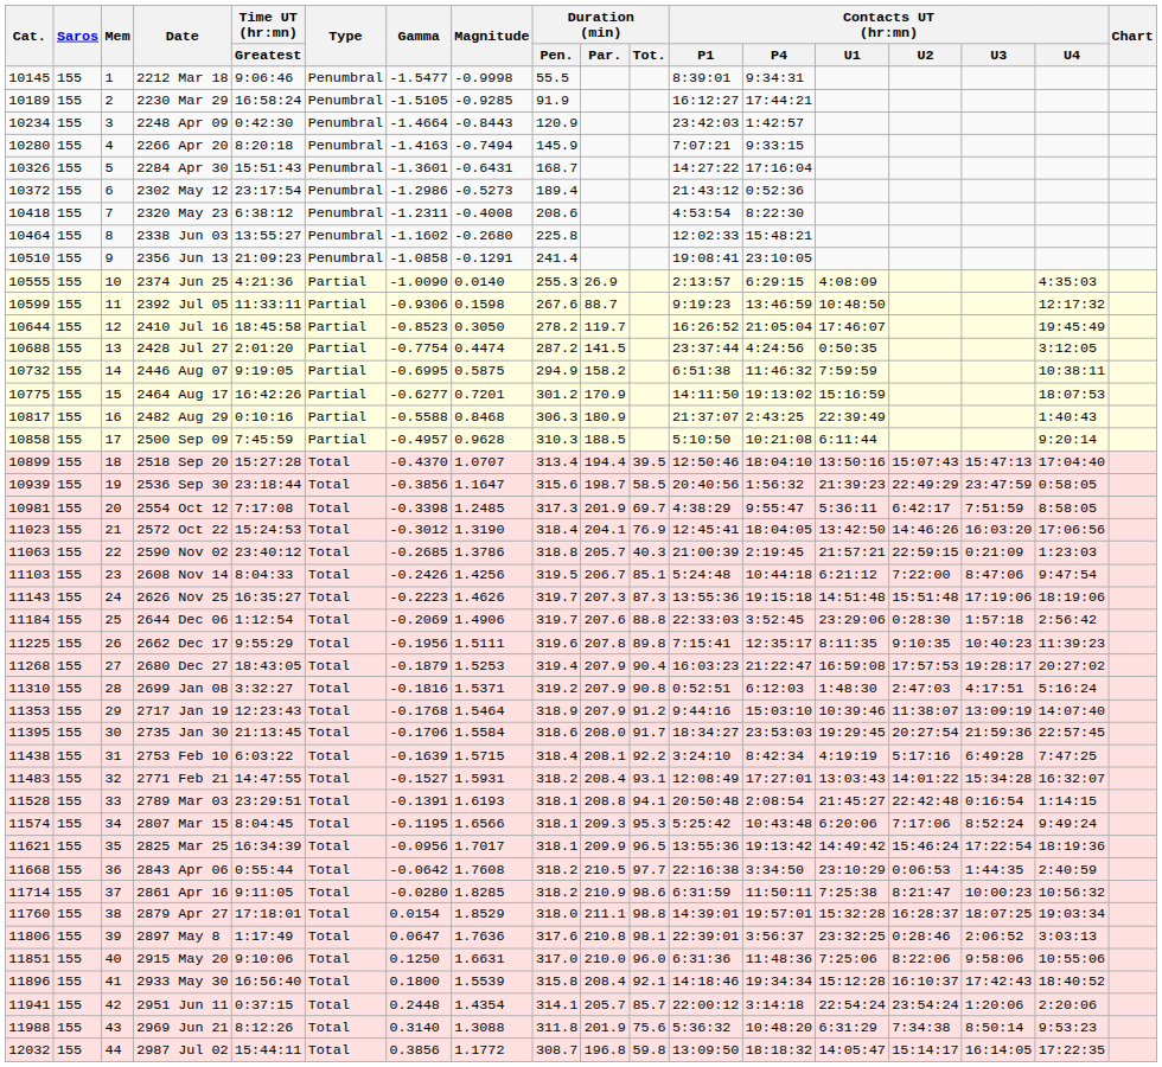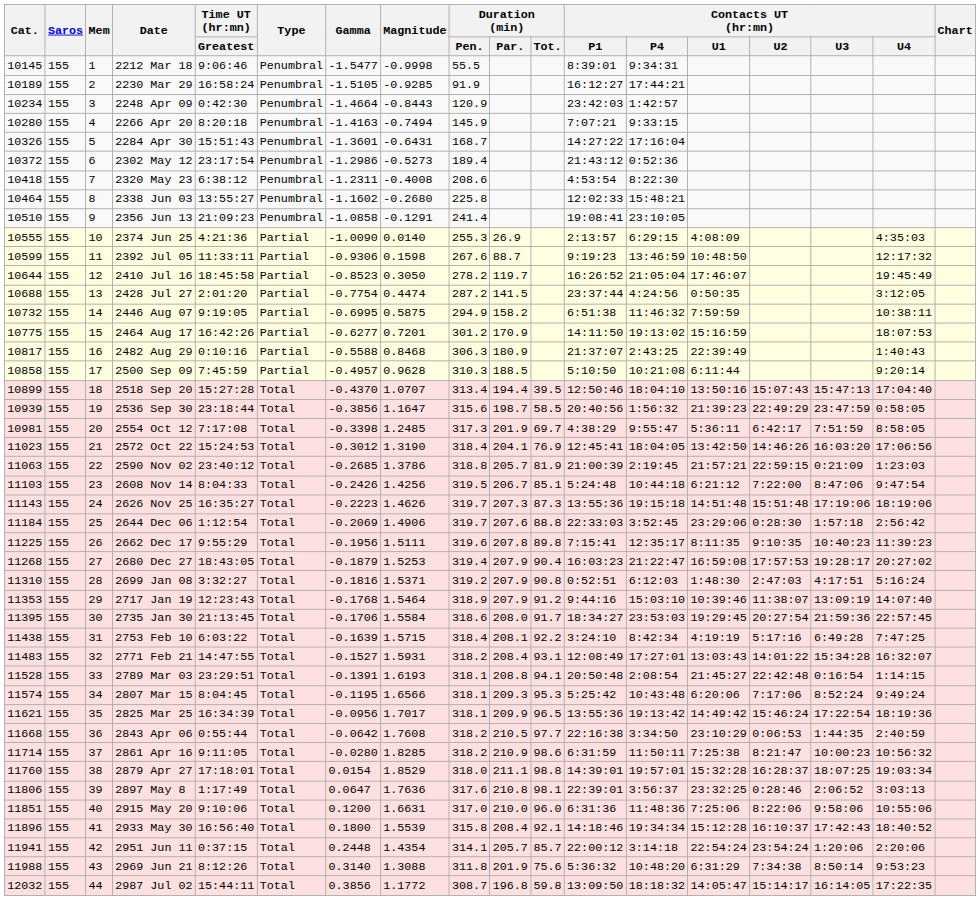 <table class=wikitable>
 <tr>
 <th rowspan=2>Cat.</th>
 <th rowspan=2><a href='#'>Saros</a></th>
 <th rowspan=2>Mem</th>
 <th rowspan=2>Date</th>
 <th>Time UT<br>(hr:mn)</th>
 <th rowspan=2>Type</th>
 <th rowspan=2>Gamma</th>
 <th rowspan=2>Magnitude</th>
 <th colspan=3>Duration<br>(min)</th>
 <th colspan=6>Contacts UT<br>(hr:mn)</th>
 <th rowspan=2>Chart</th>
 </tr>
 <tr>
 <th>Greatest</th>
 <th>Pen.</th>
 <th>Par.</th>
 <th>Tot.</th>
 <th>P1</th>
 <th>P4</th>
 <th>U1</th>
 <th>U2</th>
 <th>U3</th>
 <th>U4</th>
 </tr>
 <tr>
 <td>10145</td>
 <td>155</td>
 <td>1</td>
 <td>2212 Mar 18</td>
 <td>9:06:46</td>
 <td>Penumbral</td>
 <td>-1.5477</td>
 <td>-0.9998</td>
 <td>55.5</td>
 <td></td>
 <td></td>
 <td>8:39:01</td>
 <td>9:34:31</td>
 <td></td>
 <td></td>
 <td></td>
 <td></td>
 <td></td>
 </tr>
 <tr>
 <td>10189</td>
 <td>155</td>
 <td>2</td>
 <td>2230 Mar 29</td>
 <td>16:58:24</td>
 <td>Penumbral</td>
 <td>-1.5105</td>
 <td>-0.9285</td>
 <td>91.9</td>
 <td></td>
 <td></td>
 <td>16:12:27</td>
 <td>17:44:21</td>
 <td></td>
 <td></td>
 <td></td>
 <td></td>
 <td></td>
 </tr>
 <tr>
 <td>10234</td>
 <td>155</td>
 <td>3</td>
 <td>2248 Apr 09</td>
 <td>0:42:30</td>
 <td>Penumbral</td>
 <td>-1.4664</td>
 <td>-0.8443</td>
 <td>120.9</td>
 <td></td>
 <td></td>
 <td>23:42:03</td>
 <td>1:42:57</td>
 <td></td>
 <td></td>
 <td></td>
 <td></td>
 <td></td>
 </tr>
 <tr>
 <td>10280</td>
 <td>155</td>
 <td>4</td>
 <td>2266 Apr 20</td>
 <td>8:20:18</td>
 <td>Penumbral</td>
 <td>-1.4163</td>
 <td>-0.7494</td>
 <td>145.9</td>
 <td></td>
 <td></td>
 <td>7:07:21</td>
 <td>9:33:15</td>
 <td></td>
 <td></td>
 <td></td>
 <td></td>
 <td></td>
 </tr>
 <tr>
 <td>10326</td>
 <td>155</td>
 <td>5</td>
 <td>2284 Apr 30</td>
 <td>15:51:43</td>
 <td>Penumbral</td>
 <td>-1.3601</td>
 <td>-0.6431</td>
 <td>168.7</td>
 <td></td>
 <td></td>
 <td>14:27:22</td>
 <td>17:16:04</td>
 <td></td>
 <td></td>
 <td></td>
 <td></td>
 <td></td>
 </tr>
 <tr>
 <td>10372</td>
 <td>155</td>
 <td>6</td>
 <td>2302 May 12</td>
 <td>23:17:54</td>
 <td>Penumbral</td>
 <td>-1.2986</td>
 <td>-0.5273</td>
 <td>189.4</td>
 <td></td>
 <td></td>
 <td>21:43:12</td>
 <td>0:52:36</td>
 <td></td>
 <td></td>
 <td></td>
 <td></td>
 <td></td>
 </tr>
 <tr>
 <td>10418</td>
 <td>155</td>
 <td>7</td>
 <td>2320 May 23</td>
 <td>6:38:12</td>
 <td>Penumbral</td>
 <td>-1.2311</td>
 <td>-0.4008</td>
 <td>208.6</td>
 <td></td>
 <td></td>
 <td>4:53:54</td>
 <td>8:22:30</td>
 <td></td>
 <td></td>
 <td></td>
 <td></td>
 <td></td>
 </tr>
 <tr>
 <td>10464</td>
 <td>155</td>
 <td>8</td>
 <td>2338 Jun 03</td>
 <td>13:55:27</td>
 <td>Penumbral</td>
 <td>-1.1602</td>
 <td>-0.2680</td>
 <td>225.8</td>
 <td></td>
 <td></td>
 <td>12:02:33</td>
 <td>15:48:21</td>
 <td></td>
 <td></td>
 <td></td>
 <td></td>
 <td></td>
 </tr>
 <tr>
 <td>10510</td>
 <td>155</td>
 <td>9</td>
 <td>2356 Jun 13</td>
 <td>21:09:23</td>
 <td>Penumbral</td>
 <td>-1.0858</td>
 <td>-0.1291</td>
 <td>241.4</td>
 <td></td>
 <td></td>
 <td>19:08:41</td>
 <td>23:10:05</td>
 <td></td>
 <td></td>
 <td></td>
 <td></td>
 <td></td>
 </tr>
 <tr bgcolor=#ffffe0>
 <td>10555</td>
 <td>155</td>
 <td>10</td>
 <td>2374 Jun 25</td>
 <td>4:21:36</td>
 <td>Partial</td>
 <td>-1.0090</td>
 <td>0.0140</td>
 <td>255.3</td>
 <td>26.9</td>
 <td></td>
 <td>2:13:57</td>
 <td>6:29:15</td>
 <td>4:08:09</td>
 <td></td>
 <td></td>
 <td>4:35:03</td>
 <td></td>
 </tr>
 <tr bgcolor=#ffffe0>
 <td>10599</td>
 <td>155</td>
 <td>11</td>
 <td>2392 Jul 05</td>
 <td>11:33:11</td>
 <td>Partial</td>
 <td>-0.9306</td>
 <td>0.1598</td>
 <td>267.6</td>
 <td>88.7</td>
 <td></td>
 <td>9:19:23</td>
 <td>13:46:59</td>
 <td>10:48:50</td>
 <td></td>
 <td></td>
 <td>12:17:32</td>
 <td></td>
 </tr>
 <tr bgcolor=#ffffe0>
 <td>10644</td>
 <td>155</td>
 <td>12</td>
 <td>2410 Jul 16</td>
 <td>18:45:58</td>
 <td>Partial</td>
 <td>-0.8523</td>
 <td>0.3050</td>
 <td>278.2</td>
 <td>119.7</td>
 <td></td>
 <td>16:26:52</td>
 <td>21:05:04</td>
 <td>17:46:07</td>
 <td></td>
 <td></td>
 <td>19:45:49</td>
 <td></td>
 </tr>
 <tr bgcolor=#ffffe0>
 <td>10688</td>
 <td>155</td>
 <td>13</td>
 <td>2428 Jul 27</td>
 <td>2:01:20</td>
 <td>Partial</td>
 <td>-0.7754</td>
 <td>0.4474</td>
 <td>287.2</td>
 <td>141.5</td>
 <td></td>
 <td>23:37:44</td>
 <td>4:24:56</td>
 <td>0:50:35</td>
 <td></td>
 <td></td>
 <td>3:12:05</td>
 <td></td>
 </tr>
 <tr bgcolor=#ffffe0>
 <td>10732</td>
 <td>155</td>
 <td>14</td>
 <td>2446 Aug 07</td>
 <td>9:19:05</td>
 <td>Partial</td>
 <td>-0.6995</td>
 <td>0.5875</td>
 <td>294.9</td>
 <td>158.2</td>
 <td></td>
 <td>6:51:38</td>
 <td>11:46:32</td>
 <td>7:59:59</td>
 <td></td>
 <td></td>
 <td>10:38:11</td>
 <td></td>
 </tr>
 <tr bgcolor=#ffffe0>
 <td>10775</td>
 <td>155</td>
 <td>15</td>
 <td>2464 Aug 17</td>
 <td>16:42:26</td>
 <td>Partial</td>
 <td>-0.6277</td>
 <td>0.7201</td>
 <td>301.2</td>
 <td>170.9</td>
 <td></td>
 <td>14:11:50</td>
 <td>19:13:02</td>
 <td>15:16:59</td>
 <td></td>
 <td></td>
 <td>18:07:53</td>
 <td></td>
 </tr>
 <tr bgcolor=#ffffe0>
 <td>10817</td>
 <td>155</td>
 <td>16</td>
 <td>2482 Aug 29</td>
 <td>0:10:16</td>
 <td>Partial</td>
 <td>-0.5588</td>
 <td>0.8468</td>
 <td>306.3</td>
 <td>180.9</td>
 <td></td>
 <td>21:37:07</td>
 <td>2:43:25</td>
 <td>22:39:49</td>
 <td></td>
 <td></td>
 <td>1:40:43</td>
 <td></td>
 </tr>
 <tr bgcolor=#ffffe0>
 <td>10858</td>
 <td>155</td>
 <td>17</td>
 <td>2500 Sep 09</td>
 <td>7:45:59</td>
 <td>Partial</td>
 <td>-0.4957</td>
 <td>0.9628</td>
 <td>310.3</td>
 <td>188.5</td>
 <td></td>
 <td>5:10:50</td>
 <td>10:21:08</td>
 <td>6:11:44</td>
 <td></td>
 <td></td>
 <td>9:20:14</td>
 <td></td>
 </tr>
 <tr bgcolor=#ffe0e0>
 <td>10899</td>
 <td>155</td>
 <td>18</td>
 <td>2518 Sep 20</td>
 <td>15:27:28</td>
 <td>Total</td>
 <td>-0.4370</td>
 <td>1.0707</td>
 <td>313.4</td>
 <td>194.4</td>
 <td>39.5</td>
 <td>12:50:46</td>
 <td>18:04:10</td>
 <td>13:50:16</td>
 <td>15:07:43</td>
 <td>15:47:13</td>
 <td>17:04:40</td>
 <td></td>
 </tr>
 <tr bgcolor=#ffe0e0>
 <td>10939</td>
 <td>155</td>
 <td>19</td>
 <td>2536 Sep 30</td>
 <td>23:18:44</td>
 <td>Total</td>
 <td>-0.3856</td>
 <td>1.1647</td>
 <td>315.6</td>
 <td>198.7</td>
 <td>58.5</td>
 <td>20:40:56</td>
 <td>1:56:32</td>
 <td>21:39:23</td>
 <td>22:49:29</td>
 <td>23:47:59</td>
 <td>0:58:05</td>
 <td></td>
 </tr>
 <tr bgcolor=#ffe0e0>
 <td>10981</td>
 <td>155</td>
 <td>20</td>
 <td>2554 Oct 12</td>
 <td>7:17:08</td>
 <td>Total</td>
 <td>-0.3398</td>
 <td>1.2485</td>
 <td>317.3</td>
 <td>201.9</td>
 <td>69.7</td>
 <td>4:38:29</td>
 <td>9:55:47</td>
 <td>5:36:11</td>
 <td>6:42:17</td>
 <td>7:51:59</td>
 <td>8:58:05</td>
 <td></td>
 </tr>
 <tr bgcolor=#ffe0e0>
 <td>11023</td>
 <td>155</td>
 <td>21</td>
 <td>2572 Oct 22</td>
 <td>15:24:53</td>
 <td>Total</td>
 <td>-0.3012</td>
 <td>1.3190</td>
 <td>318.4</td>
 <td>204.1</td>
 <td>76.9</td>
 <td>12:45:41</td>
 <td>18:04:05</td>
 <td>13:42:50</td>
 <td>14:46:26</td>
 <td>16:03:20</td>
 <td>17:06:56</td>
 <td></td>
 </tr>
 <tr bgcolor=#ffe0e0>
 <td>11063</td>
 <td>155</td>
 <td>22</td>
 <td>2590 Nov 02</td>
 <td>23:40:12</td>
 <td>Total</td>
 <td>-0.2685</td>
 <td>1.3786</td>
 <td>318.8</td>
 <td>205.7</td>
-<td>40.3</td>
+<td>81.9</td>
 <td>21:00:39</td>
 <td>2:19:45</td>
 <td>21:57:21</td>
 <td>22:59:15</td>
 <td>0:21:09</td>
 <td>1:23:03</td>
 <td></td>
 </tr>
 <tr bgcolor=#ffe0e0>
 <td>11103</td>
 <td>155</td>
 <td>23</td>
 <td>2608 Nov 14</td>
 <td>8:04:33</td>
 <td>Total</td>
 <td>-0.2426</td>
 <td>1.4256</td>
 <td>319.5</td>
 <td>206.7</td>
 <td>85.1</td>
 <td>5:24:48</td>
 <td>10:44:18</td>
 <td>6:21:12</td>
 <td>7:22:00</td>
 <td>8:47:06</td>
 <td>9:47:54</td>
 <td></td>
 </tr>
 <tr bgcolor=#ffe0e0>
 <td>11143</td>
 <td>155</td>
 <td>24</td>
 <td>2626 Nov 25</td>
 <td>16:35:27</td>
 <td>Total</td>
 <td>-0.2223</td>
 <td>1.4626</td>
 <td>319.7</td>
 <td>207.3</td>
 <td>87.3</td>
 <td>13:55:36</td>
 <td>19:15:18</td>
 <td>14:51:48</td>
 <td>15:51:48</td>
 <td>17:19:06</td>
 <td>18:19:06</td>
 <td></td>
 </tr>
 <tr bgcolor=#ffe0e0>
 <td>11184</td>
 <td>155</td>
 <td>25</td>
 <td>2644 Dec 06</td>
 <td>1:12:54</td>
 <td>Total</td>
 <td>-0.2069</td>
 <td>1.4906</td>
 <td>319.7</td>
 <td>207.6</td>
 <td>88.8</td>
 <td>22:33:03</td>
 <td>3:52:45</td>
 <td>23:29:06</td>
 <td>0:28:30</td>
 <td>1:57:18</td>
 <td>2:56:42</td>
 <td></td>
 </tr>
 <tr bgcolor=#ffe0e0>
 <td>11225</td>
 <td>155</td>
 <td>26</td>
 <td>2662 Dec 17</td>
 <td>9:55:29</td>
 <td>Total</td>
 <td>-0.1956</td>
 <td>1.5111</td>
 <td>319.6</td>
 <td>207.8</td>
 <td>89.8</td>
 <td>7:15:41</td>
 <td>12:35:17</td>
 <td>8:11:35</td>
 <td>9:10:35</td>
 <td>10:40:23</td>
 <td>11:39:23</td>
 <td></td>
 </tr>
 <tr bgcolor=#ffe0e0>
 <td>11268</td>
 <td>155</td>
 <td>27</td>
 <td>2680 Dec 27</td>
 <td>18:43:05</td>
 <td>Total</td>
 <td>-0.1879</td>
 <td>1.5253</td>
 <td>319.4</td>
 <td>207.9</td>
 <td>90.4</td>
 <td>16:03:23</td>
 <td>21:22:47</td>
 <td>16:59:08</td>
 <td>17:57:53</td>
 <td>19:28:17</td>
 <td>20:27:02</td>
 <td></td>
 </tr>
 <tr bgcolor=#ffe0e0>
 <td>11310</td>
 <td>155</td>
 <td>28</td>
 <td>2699 Jan 08</td>
 <td>3:32:27</td>
 <td>Total</td>
 <td>-0.1816</td>
 <td>1.5371</td>
 <td>319.2</td>
 <td>207.9</td>
 <td>90.8</td>
 <td>0:52:51</td>
 <td>6:12:03</td>
 <td>1:48:30</td>
 <td>2:47:03</td>
 <td>4:17:51</td>
 <td>5:16:24</td>
 <td></td>
 </tr>
 <tr bgcolor=#ffe0e0>
 <td>11353</td>
 <td>155</td>
 <td>29</td>
 <td>2717 Jan 19</td>
 <td>12:23:43</td>
 <td>Total</td>
 <td>-0.1768</td>
 <td>1.5464</td>
 <td>318.9</td>
 <td>207.9</td>
 <td>91.2</td>
 <td>9:44:16</td>
 <td>15:03:10</td>
 <td>10:39:46</td>
 <td>11:38:07</td>
 <td>13:09:19</td>
 <td>14:07:40</td>
 <td></td>
 </tr>
 <tr bgcolor=#ffe0e0>
 <td>11395</td>
 <td>155</td>
 <td>30</td>
 <td>2735 Jan 30</td>
 <td>21:13:45</td>
 <td>Total</td>
 <td>-0.1706</td>
 <td>1.5584</td>
 <td>318.6</td>
 <td>208.0</td>
 <td>91.7</td>
 <td>18:34:27</td>
 <td>23:53:03</td>
 <td>19:29:45</td>
 <td>20:27:54</td>
 <td>21:59:36</td>
 <td>22:57:45</td>
 <td></td>
 </tr>
 <tr bgcolor=#ffe0e0>
 <td>11438</td>
 <td>155</td>
 <td>31</td>
 <td>2753 Feb 10</td>
 <td>6:03:22</td>
 <td>Total</td>
 <td>-0.1639</td>
 <td>1.5715</td>
 <td>318.4</td>
 <td>208.1</td>
 <td>92.2</td>
 <td>3:24:10</td>
 <td>8:42:34</td>
 <td>4:19:19</td>
 <td>5:17:16</td>
 <td>6:49:28</td>
 <td>7:47:25</td>
 <td></td>
 </tr>
 <tr bgcolor=#ffe0e0>
 <td>11483</td>
 <td>155</td>
 <td>32</td>
 <td>2771 Feb 21</td>
 <td>14:47:55</td>
 <td>Total</td>
 <td>-0.1527</td>
 <td>1.5931</td>
 <td>318.2</td>
 <td>208.4</td>
 <td>93.1</td>
 <td>12:08:49</td>
 <td>17:27:01</td>
 <td>13:03:43</td>
 <td>14:01:22</td>
 <td>15:34:28</td>
 <td>16:32:07</td>
 <td></td>
 </tr>
 <tr bgcolor=#ffe0e0>
 <td>11528</td>
 <td>155</td>
 <td>33</td>
 <td>2789 Mar 03</td>
 <td>23:29:51</td>
 <td>Total</td>
 <td>-0.1391</td>
 <td>1.6193</td>
 <td>318.1</td>
 <td>208.8</td>
 <td>94.1</td>
 <td>20:50:48</td>
 <td>2:08:54</td>
 <td>21:45:27</td>
 <td>22:42:48</td>
 <td>0:16:54</td>
 <td>1:14:15</td>
 <td></td>
 </tr>
 <tr bgcolor=#ffe0e0>
 <td>11574</td>
 <td>155</td>
 <td>34</td>
 <td>2807 Mar 15</td>
 <td>8:04:45</td>
 <td>Total</td>
 <td>-0.1195</td>
 <td>1.6566</td>
 <td>318.1</td>
 <td>209.3</td>
 <td>95.3</td>
 <td>5:25:42</td>
 <td>10:43:48</td>
 <td>6:20:06</td>
 <td>7:17:06</td>
 <td>8:52:24</td>
 <td>9:49:24</td>
 <td></td>
 </tr>
 <tr bgcolor=#ffe0e0>
 <td>11621</td>
 <td>155</td>
 <td>35</td>
 <td>2825 Mar 25</td>
 <td>16:34:39</td>
 <td>Total</td>
 <td>-0.0956</td>
 <td>1.7017</td>
 <td>318.1</td>
 <td>209.9</td>
 <td>96.5</td>
 <td>13:55:36</td>
 <td>19:13:42</td>
 <td>14:49:42</td>
 <td>15:46:24</td>
 <td>17:22:54</td>
 <td>18:19:36</td>
 <td></td>
 </tr>
 <tr bgcolor=#ffe0e0>
 <td>11668</td>
 <td>155</td>
 <td>36</td>
 <td>2843 Apr 06</td>
 <td>0:55:44</td>
 <td>Total</td>
 <td>-0.0642</td>
 <td>1.7608</td>
 <td>318.2</td>
 <td>210.5</td>
 <td>97.7</td>
 <td>22:16:38</td>
 <td>3:34:50</td>
 <td>23:10:29</td>
 <td>0:06:53</td>
 <td>1:44:35</td>
 <td>2:40:59</td>
 <td></td>
 </tr>
 <tr bgcolor=#ffe0e0>
 <td>11714</td>
 <td>155</td>
 <td>37</td>
 <td>2861 Apr 16</td>
 <td>9:11:05</td>
 <td>Total</td>
 <td>-0.0280</td>
 <td>1.8285</td>
 <td>318.2</td>
 <td>210.9</td>
 <td>98.6</td>
 <td>6:31:59</td>
 <td>11:50:11</td>
 <td>7:25:38</td>
 <td>8:21:47</td>
 <td>10:00:23</td>
 <td>10:56:32</td>
 <td></td>
 </tr>
 <tr bgcolor=#ffe0e0>
 <td>11760</td>
 <td>155</td>
 <td>38</td>
 <td>2879 Apr 27</td>
 <td>17:18:01</td>
 <td>Total</td>
 <td>0.0154</td>
 <td>1.8529</td>
 <td>318.0</td>
 <td>211.1</td>
 <td>98.8</td>
 <td>14:39:01</td>
 <td>19:57:01</td>
 <td>15:32:28</td>
 <td>16:28:37</td>
 <td>18:07:25</td>
 <td>19:03:34</td>
 <td></td>
 </tr>
 <tr bgcolor=#ffe0e0>
 <td>11806</td>
 <td>155</td>
 <td>39</td>
 <td>2897 May 8</td>
 <td>1:17:49</td>
 <td>Total</td>
 <td>0.0647</td>
 <td>1.7636</td>
 <td>317.6</td>
 <td>210.8</td>
 <td>98.1</td>
 <td>22:39:01</td>
 <td>3:56:37</td>
 <td>23:32:25</td>
 <td>0:28:46</td>
 <td>2:06:52</td>
 <td>3:03:13</td>
 <td></td>
 </tr>
 <tr bgcolor=#ffe0e0>
 <td>11851</td>
 <td>155</td>
 <td>40</td>
 <td>2915 May 20</td>
 <td>9:10:06</td>
 <td>Total</td>
-<td>0.1250</td>
+<td>0.1200</td>
 <td>1.6631</td>
 <td>317.0</td>
 <td>210.0</td>
 <td>96.0</td>
 <td>6:31:36</td>
 <td>11:48:36</td>
 <td>7:25:06</td>
 <td>8:22:06</td>
 <td>9:58:06</td>
 <td>10:55:06</td>
 <td></td>
 </tr>
 <tr bgcolor=#ffe0e0>
 <td>11896</td>
 <td>155</td>
 <td>41</td>
 <td>2933 May 30</td>
 <td>16:56:40</td>
 <td>Total</td>
 <td>0.1800</td>
 <td>1.5539</td>
 <td>315.8</td>
 <td>208.4</td>
 <td>92.1</td>
 <td>14:18:46</td>
 <td>19:34:34</td>
 <td>15:12:28</td>
 <td>16:10:37</td>
 <td>17:42:43</td>
 <td>18:40:52</td>
 <td></td>
 </tr>
 <tr bgcolor=#ffe0e0>
 <td>11941</td>
 <td>155</td>
 <td>42</td>
 <td>2951 Jun 11</td>
 <td>0:37:15</td>
 <td>Total</td>
 <td>0.2448</td>
 <td>1.4354</td>
 <td>314.1</td>
 <td>205.7</td>
 <td>85.7</td>
 <td>22:00:12</td>
 <td>3:14:18</td>
 <td>22:54:24</td>
 <td>23:54:24</td>
 <td>1:20:06</td>
 <td>2:20:06</td>
 <td></td>
 </tr>
 <tr bgcolor=#ffe0e0>
 <td>11988</td>
 <td>155</td>
 <td>43</td>
 <td>2969 Jun 21</td>
 <td>8:12:26</td>
 <td>Total</td>
 <td>0.3140</td>
 <td>1.3088</td>
 <td>311.8</td>
 <td>201.9</td>
 <td>75.6</td>
 <td>5:36:32</td>
 <td>10:48:20</td>
 <td>6:31:29</td>
 <td>7:34:38</td>
 <td>8:50:14</td>
 <td>9:53:23</td>
 <td></td>
 </tr>
 <tr bgcolor=#ffe0e0>
 <td>12032</td>
 <td>155</td>
 <td>44</td>
 <td>2987 Jul 02</td>
 <td>15:44:11</td>
 <td>Total</td>
 <td>0.3856</td>
 <td>1.1772</td>
 <td>308.7</td>
 <td>196.8</td>
 <td>59.8</td>
 <td>13:09:50</td>
 <td>18:18:32</td>
 <td>14:05:47</td>
 <td>15:14:17</td>
 <td>16:14:05</td>
 <td>17:22:35</td>
 <td></td>
 </tr>
 </table>
